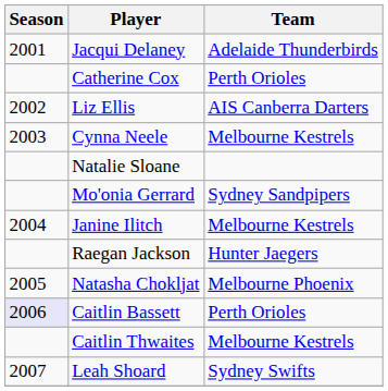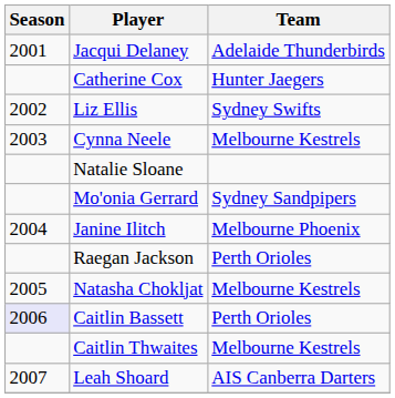 <table class="wikitable collapsible">
 <tr>
 <th>Season</th>
 <th>Player</th>
 <th>Team</th>
 </tr>
 <tr>
 <td>2001</td>
 <td><a href='#'>Jacqui Delaney</a></td>
 <td><a href='#'>Adelaide Thunderbirds</a></td>
 </tr>
 <tr>
 <td></td>
 <td><a href='#'>Catherine Cox</a></td>
-<td><a href='#'>Perth Orioles</a></td>
+<td><a href='#'>Hunter Jaegers</a></td>
 </tr>
 <tr>
 <td>2002</td>
 <td><a href='#'>Liz Ellis</a></td>
-<td><a href='#'>AIS Canberra Darters</a></td>
+<td><a href='#'>Sydney Swifts</a></td>
 </tr>
 <tr>
 <td>2003</td>
 <td><a href='#'>Cynna Neele</a></td>
 <td><a href='#'>Melbourne Kestrels</a></td>
 </tr>
 <tr>
 <td></td>
 <td>Natalie Sloane</td>
 <td></td>
 </tr>
 <tr>
 <td></td>
 <td><a href='#'>Mo'onia Gerrard</a></td>
 <td><a href='#'>Sydney Sandpipers</a></td>
 </tr>
 <tr>
 <td>2004 </td>
 <td><a href='#'>Janine Ilitch</a></td>
-<td><a href='#'>Melbourne Kestrels</a></td>
+<td><a href='#'>Melbourne Phoenix</a></td>
 </tr>
 <tr>
 <td></td>
 <td>Raegan Jackson</td>
-<td><a href='#'>Hunter Jaegers</a></td>
+<td><a href='#'>Perth Orioles</a></td>
 </tr>
 <tr>
 <td>2005</td>
 <td><a href='#'>Natasha Chokljat</a></td>
-<td><a href='#'>Melbourne Phoenix</a></td>
+<td><a href='#'>Melbourne Kestrels</a></td>
 </tr>
 <tr>
 <td style="background: lavender;">2006 </td>
 <td><a href='#'>Caitlin Bassett</a></td>
 <td><a href='#'>Perth Orioles</a></td>
 </tr>
 <tr>
 <td></td>
 <td><a href='#'>Caitlin Thwaites</a></td>
 <td><a href='#'>Melbourne Kestrels</a></td>
 </tr>
 <tr>
 <td>2007 </td>
 <td><a href='#'>Leah Shoard</a></td>
-<td><a href='#'>Sydney Swifts</a></td>
+<td><a href='#'>AIS Canberra Darters</a></td>
 </tr>
 <tr>
 </tr>
 </table>
